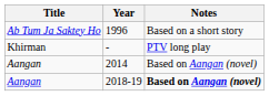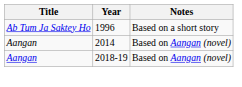 <table class="wikitable">
 <tr>
 <th>Title</th>
 <th>Year</th>
 <th>Notes</th>
 </tr>
 <tr>
 <td><em><a href='#'>Ab Tum Ja Saktey Ho</a></em></td>
 <td>1996</td>
 <td>Based on a short story</td>
 </tr>
 <tr>
-<td>Khirman</td>
-<td>-</td>
-<td><a href='#'>PTV</a> long play</td>
-</tr>
-<tr>
 <td><em>Aangan</em></td>
 <td>2014</td>
 <td>Based on <em><a href='#'>Aangan</a> (novel)</em></td>
 </tr>
 <tr>
 <td><em><a href='#'>Aangan</a></em></td>
 <td>2018-19</td>
-<td><strong>Based on <em><a href='#'>Aangan</a> (novel)</em></strong></td>
+<td>Based on <em><a href='#'>Aangan</a> (novel)</em></td>
 </tr>
 </table>
